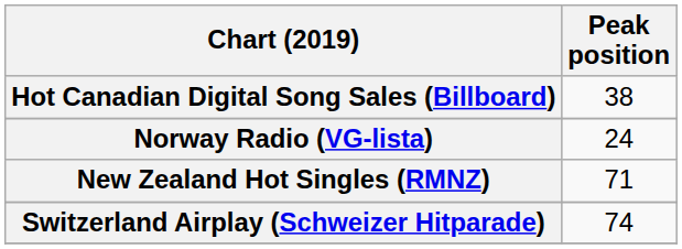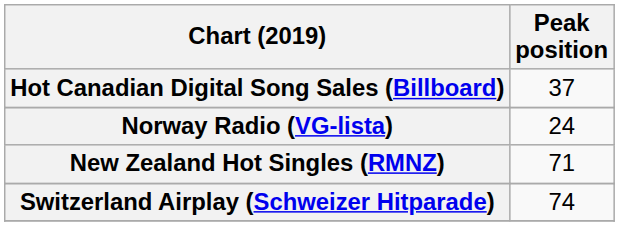 <table class="wikitable sortable plainrowheaders" style="text-align:center">
 <tr>
 <th scope="col">Chart (2019)</th>
 <th scope="col">Peak<br>position</th>
 </tr>
 <tr>
 <th scope="row">Hot Canadian Digital Song Sales (<a href='#'>Billboard</a>)</th>
-<td>38</td>
+<td>37</td>
 </tr>
 <tr>
 </tr>
 <tr>
 <th scope="row">Norway Radio (<a href='#'>VG-lista</a>)</th>
 <td>24</td>
 </tr>
 <tr>
 <th scope="row">New Zealand Hot Singles (<a href='#'>RMNZ</a>)</th>
 <td>71</td>
 </tr>
 <tr>
 </tr>
 <tr>
 <th scope="row">Switzerland Airplay (<a href='#'>Schweizer Hitparade</a>)</th>
 <td>74</td>
 </tr>
 <tr>
 </tr>
 <tr>
 </tr>
 <tr>
 </tr>
 </table>
